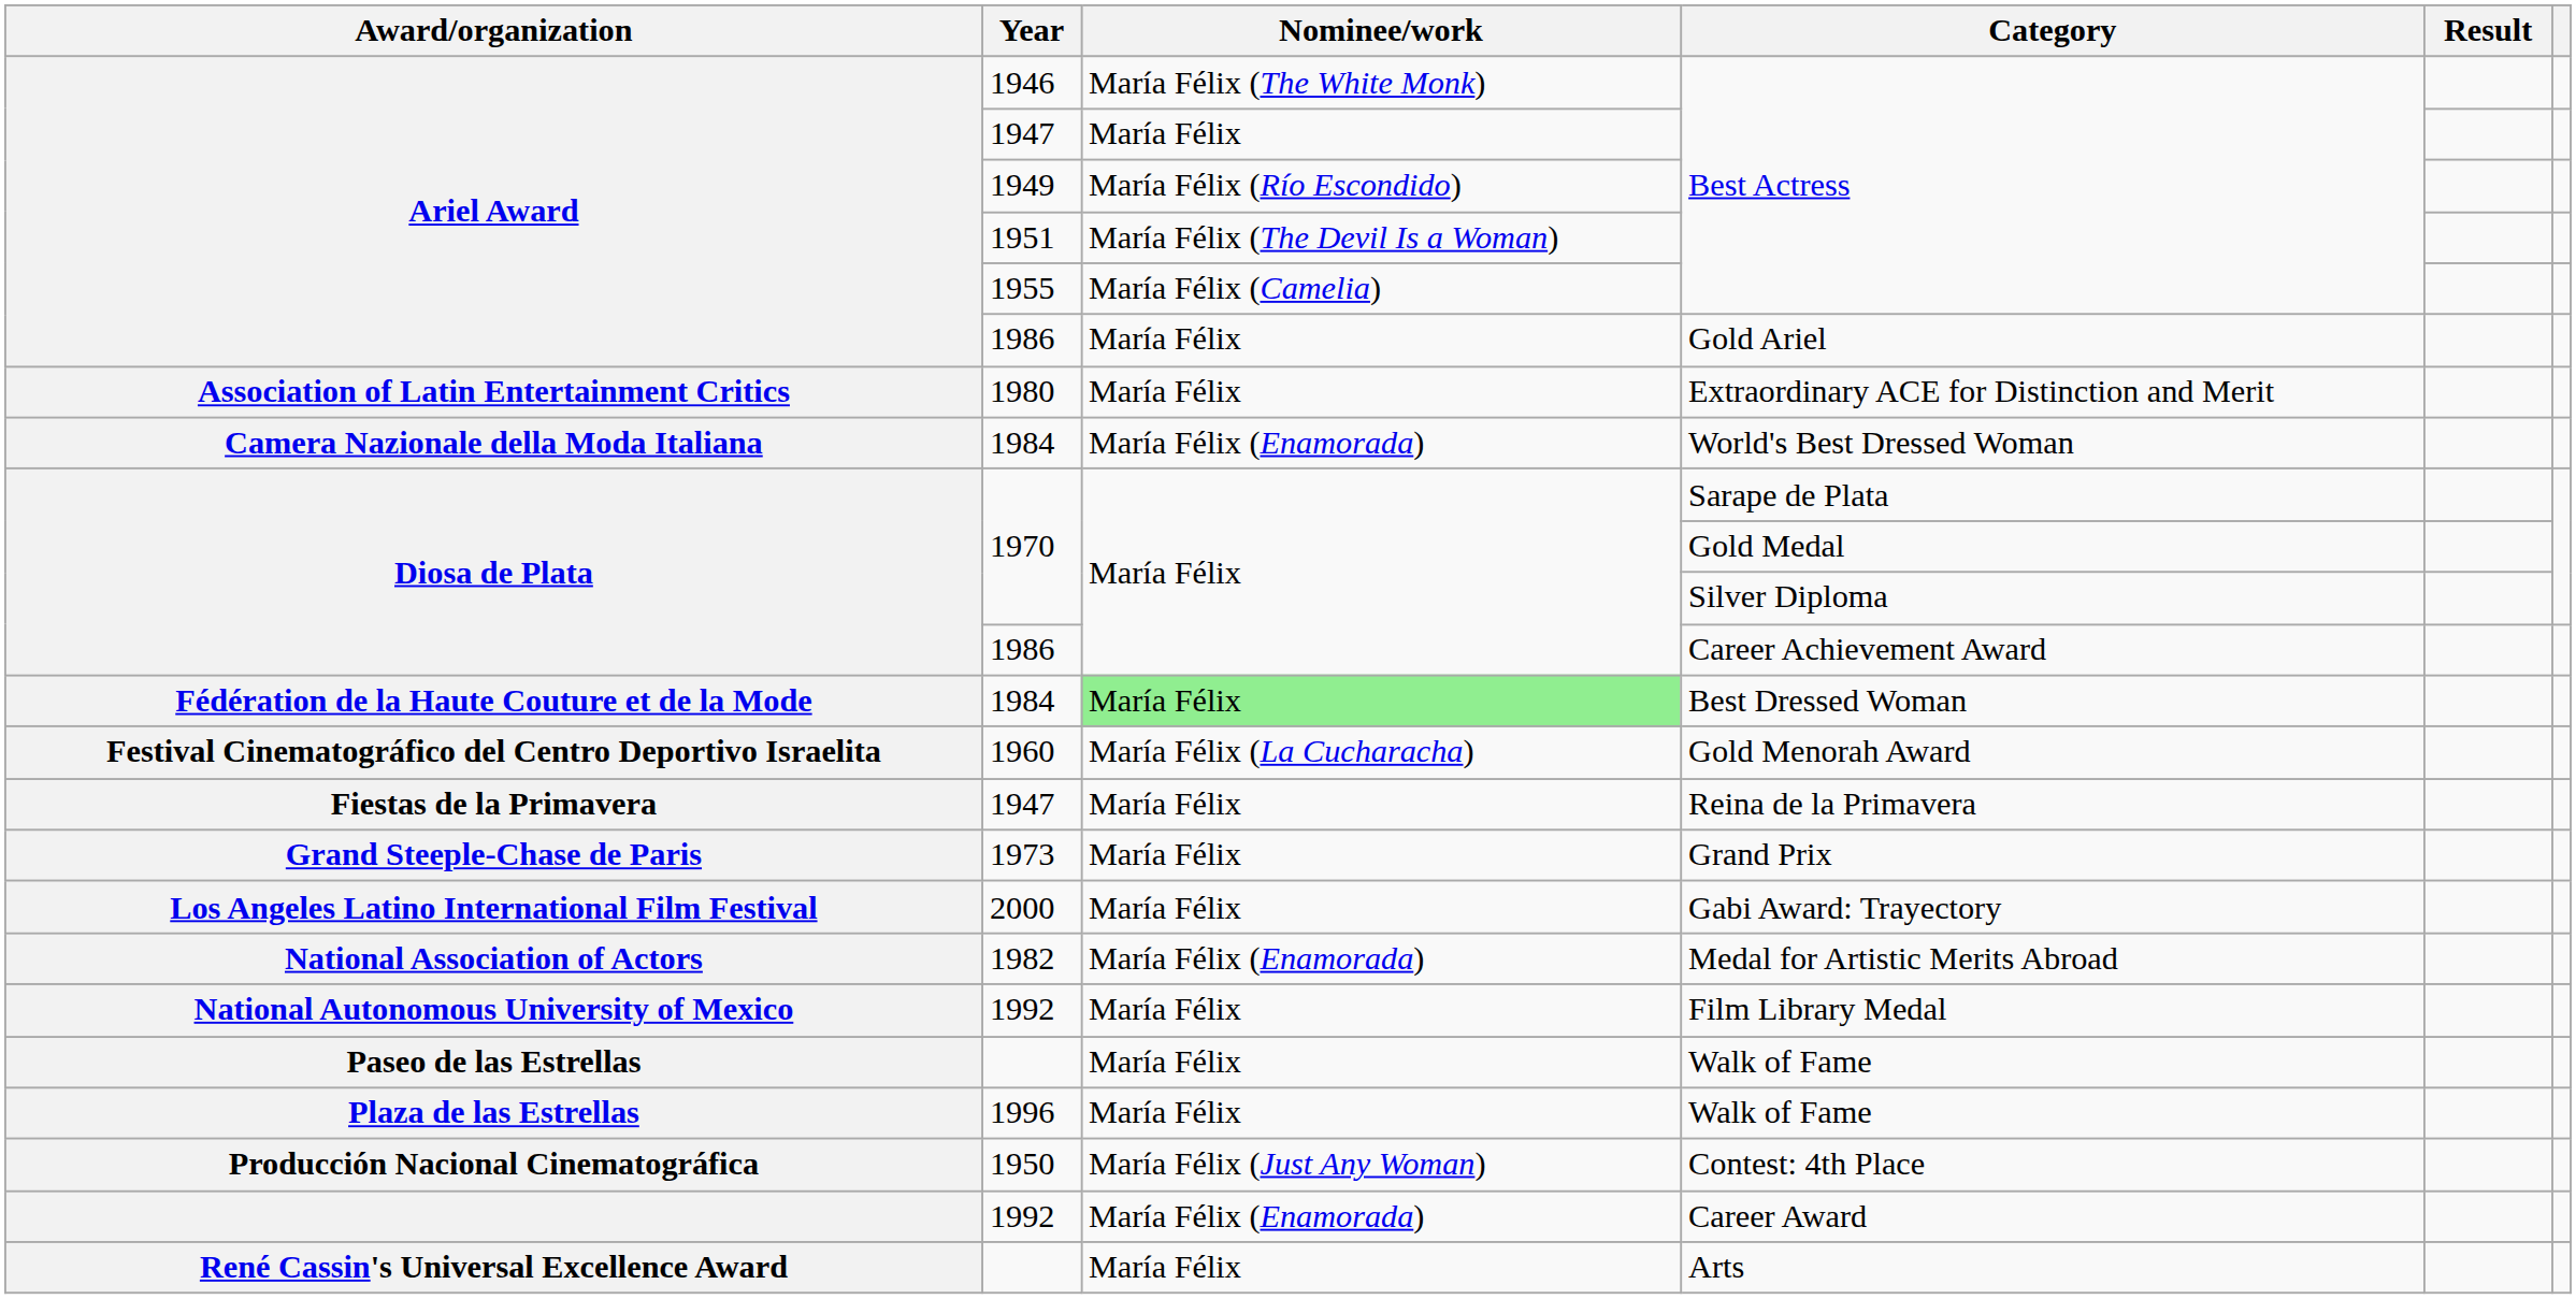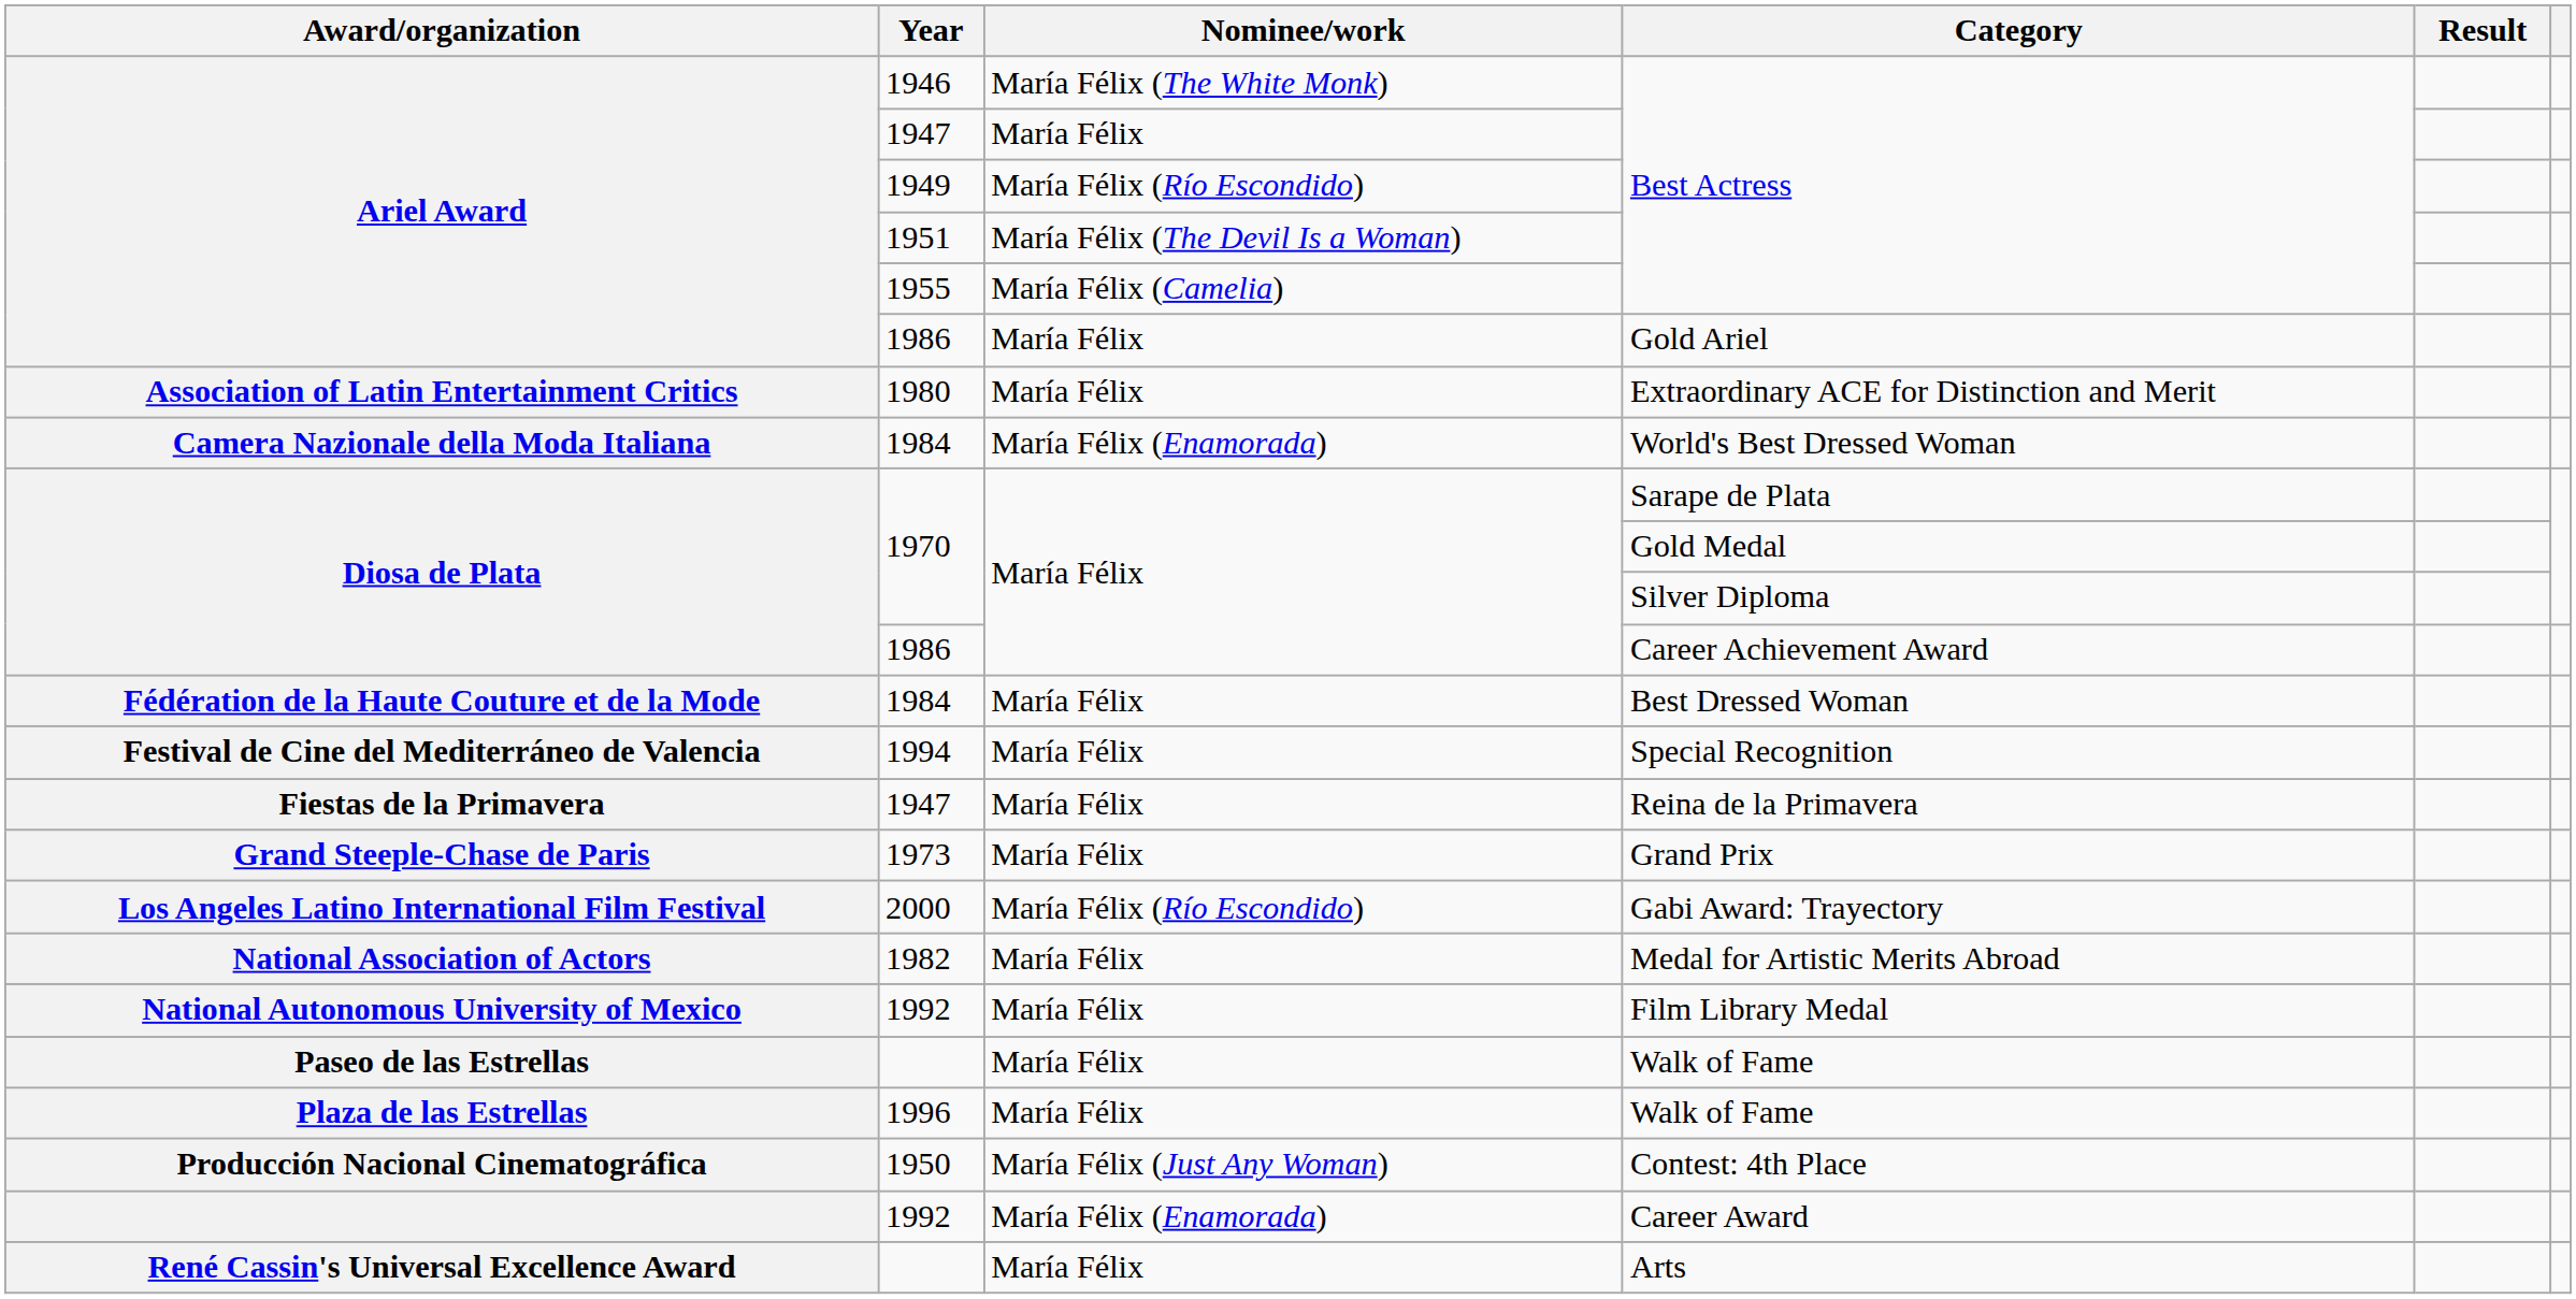 <table class="wikitable sortable plainrowheaders" style="width: 100%;">
 <tr style="background:#ccc; text-align:center;">
 <th scope="col">Award/organization</th>
 <th scope="col">Year</th>
 <th scope="col">Nominee/work</th>
 <th scope="col">Category</th>
 <th scope="col">Result</th>
 <th scope="col" class="unsortable"></th>
 </tr>
 <tr>
 <th scope="row" rowspan=6><a href='#'>Ariel Award</a></th>
 <td>1946</td>
 <td>María Félix (<em><a href='#'>The White Monk</a></em>)</td>
 <td rowspan="5"><a href='#'>Best Actress</a></td>
 <td></td>
 <td align="center"></td>
 </tr>
 <tr>
 <td>1947</td>
 <td>María Félix</td>
 <td></td>
 <td align="center"></td>
 </tr>
 <tr>
 <td>1949</td>
 <td>María Félix (<em><a href='#'>Río Escondido</a></em>)</td>
 <td></td>
 <td align="center"></td>
 </tr>
 <tr>
 <td>1951</td>
 <td>María Félix (<em><a href='#'>The Devil Is a Woman</a></em>)</td>
 <td></td>
 <td align="center"></td>
 </tr>
 <tr>
 <td>1955</td>
 <td>María Félix (<em><a href='#'>Camelia</a></em>)</td>
 <td></td>
 <td align="center"></td>
 </tr>
 <tr>
 <td>1986</td>
 <td>María Félix</td>
 <td>Gold Ariel</td>
 <td></td>
 <td align="center"></td>
 </tr>
 <tr>
 <th scope="row"><a href='#'>Association of Latin Entertainment Critics</a>  </th>
 <td>1980</td>
 <td>María Félix</td>
 <td>Extraordinary ACE for Distinction and Merit</td>
 <td></td>
 <td align="center"></td>
 </tr>
 <tr>
 <th scope="row"><a href='#'>Camera Nazionale della Moda Italiana</a></th>
 <td>1984</td>
 <td>María Félix (<em><a href='#'>Enamorada</a></em>)</td>
 <td>World's Best Dressed Woman</td>
 <td></td>
 <td align="center"></td>
 </tr>
 <tr>
 <th scope="row" rowspan=4><a href='#'>Diosa de Plata</a> </th>
 <td rowspan="3">1970</td>
 <td rowspan="4">María Félix</td>
 <td>Sarape de Plata </td>
 <td></td>
 <td align="center" rowspan=3></td>
 </tr>
 <tr>
 <td>Gold Medal</td>
 <td></td>
 </tr>
 <tr>
 <td>Silver Diploma</td>
 <td></td>
 </tr>
 <tr>
 <td>1986</td>
 <td>Career Achievement Award</td>
 <td></td>
 <td align="center"></td>
 </tr>
 <tr>
 <th scope="row"><a href='#'>Fédération de la Haute Couture et de la Mode</a></th>
 <td>1984</td>
-<td style="background: lightgreen;">María Félix</td>
+<td>María Félix</td>
 <td>Best Dressed Woman</td>
 <td></td>
 <td align="center"></td>
 </tr>
 <tr>
-<th scope="row">Festival Cinematográfico del Centro Deportivo Israelita</th>
-<td>1960</td>
-<td>María Félix (<em><a href='#'>La Cucharacha</a></em>)</td>
-<td>Gold Menorah Award</td>
+<th scope="row">Festival de Cine del Mediterráneo de Valencia</th>
+<td>1994</td>
+<td>María Félix</td>
+<td>Special Recognition</td>
 <td></td>
 <td align="center"></td>
 </tr>
 <tr>
 <th scope="row">Fiestas de la Primavera</th>
 <td>1947</td>
 <td>María Félix</td>
 <td>Reina de la Primavera </td>
 <td></td>
 <td align="center"></td>
 </tr>
 <tr>
 <th scope="row"><a href='#'>Grand Steeple-Chase de Paris</a></th>
 <td>1973</td>
 <td>María Félix</td>
 <td>Grand Prix</td>
 <td></td>
 <td align="center"></td>
 </tr>
 <tr>
 <th scope="row"><a href='#'>Los Angeles Latino International Film Festival</a></th>
 <td>2000</td>
-<td>María Félix</td>
+<td>María Félix (<em><a href='#'>Río Escondido</a></em>)</td>
 <td>Gabi Award: Trayectory</td>
 <td></td>
 <td align="center"></td>
 </tr>
 <tr>
 <th scope="row"><a href='#'>National Association of Actors</a> </th>
 <td>1982</td>
-<td>María Félix (<em><a href='#'>Enamorada</a></em>)</td>
+<td>María Félix</td>
 <td>Medal for Artistic Merits Abroad</td>
 <td></td>
 <td align="center"></td>
 </tr>
 <tr>
 <th scope="row"><a href='#'>National Autonomous University of Mexico</a></th>
 <td>1992</td>
 <td>María Félix</td>
 <td>Film Library Medal</td>
 <td></td>
 <td align="center"></td>
 </tr>
 <tr>
 <th scope="row">Paseo de las Estrellas </th>
 <td></td>
 <td>María Félix</td>
 <td>Walk of Fame</td>
 <td></td>
 <td align="center"></td>
 </tr>
 <tr>
 <th scope="row"><a href='#'>Plaza de las Estrellas</a></th>
 <td>1996</td>
 <td>María Félix</td>
 <td>Walk of Fame</td>
 <td></td>
 <td align="center"></td>
 </tr>
 <tr>
 <th scope="row">Producción Nacional Cinematográfica </th>
 <td>1950</td>
 <td>María Félix (<em><a href='#'>Just Any Woman</a></em>)</td>
 <td>Contest: 4th Place</td>
 <td></td>
 <td align="center"></td>
 </tr>
 <tr>
 <th scope="row"> </th>
 <td>1992</td>
 <td>María Félix (<em><a href='#'>Enamorada</a></em>)</td>
 <td>Career Award</td>
 <td></td>
 <td align="center"></td>
 </tr>
 <tr>
 <th scope="row"><a href='#'>René Cassin</a>'s Universal Excellence Award</th>
 <td></td>
 <td>María Félix</td>
 <td>Arts</td>
 <td></td>
 <td align="center"></td>
 </tr>
 </table>
